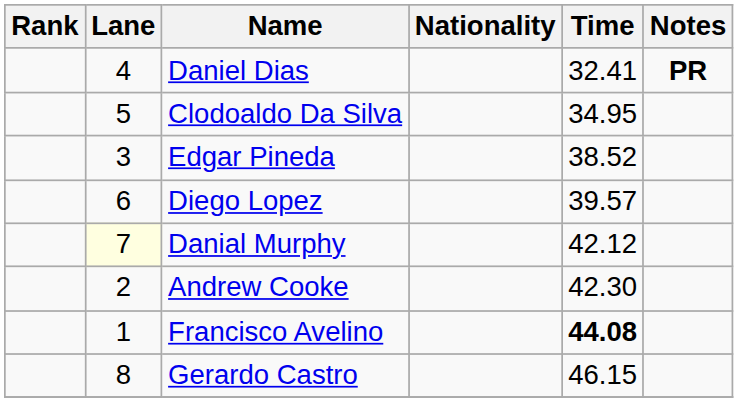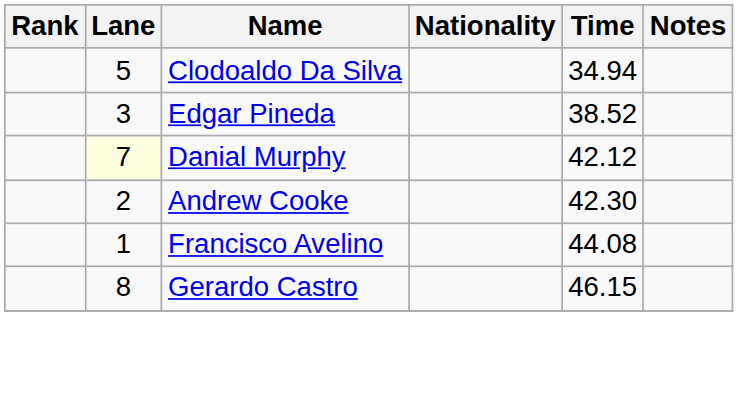 <table class="wikitable sortable" style="text-align:center">
 <tr>
 <th>Rank</th>
 <th>Lane</th>
 <th>Name</th>
 <th>Nationality</th>
 <th>Time </th>
 <th>Notes</th>
 </tr>
 <tr>
 <td></td>
-<td>4</td>
-<td align=left><a href='#'>Daniel Dias</a></td>
-<td align=left></td>
-<td>32.41</td>
-<td><strong>PR</strong></td>
-</tr>
-<tr>
-<td></td>
 <td>5</td>
 <td align=left><a href='#'>Clodoaldo Da Silva</a></td>
 <td align=left></td>
-<td>34.95</td>
+<td>34.94</td>
 <td></td>
 </tr>
 <tr>
 <td></td>
 <td>3</td>
 <td align=left><a href='#'>Edgar Pineda</a></td>
 <td align=left></td>
 <td>38.52</td>
-<td></td>
-</tr>
-<tr>
-<td></td>
-<td>6</td>
-<td align=left><a href='#'>Diego Lopez</a></td>
-<td align=left></td>
-<td>39.57</td>
 <td></td>
 </tr>
 <tr>
 <td></td>
 <td style="background: lightyellow;">7</td>
 <td align=left><a href='#'>Danial Murphy</a></td>
 <td align=left></td>
 <td>42.12</td>
 <td></td>
 </tr>
 <tr>
 <td></td>
 <td>2</td>
 <td align=left><a href='#'>Andrew Cooke</a></td>
 <td align=left></td>
 <td>42.30</td>
 <td></td>
 </tr>
 <tr>
 <td></td>
 <td>1</td>
 <td align=left><a href='#'>Francisco Avelino</a></td>
 <td align=left></td>
-<td><strong>44.08</strong></td>
+<td>44.08</td>
 <td></td>
 </tr>
 <tr>
 <td></td>
 <td>8</td>
 <td align=left><a href='#'>Gerardo Castro</a></td>
 <td align=left></td>
 <td>46.15</td>
 <td></td>
 </tr>
 <tr>
 </tr>
 </table>
